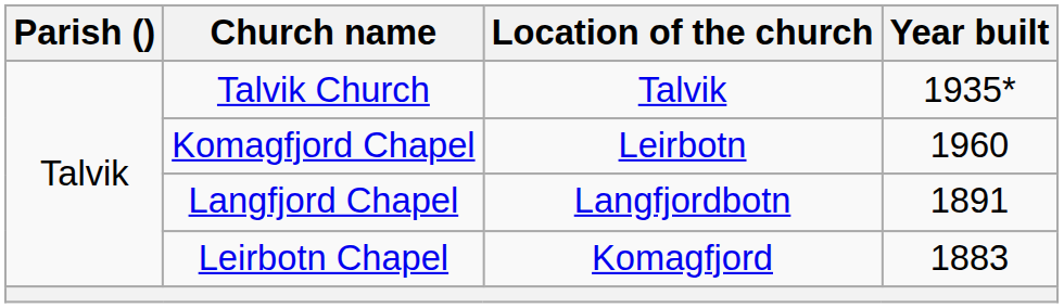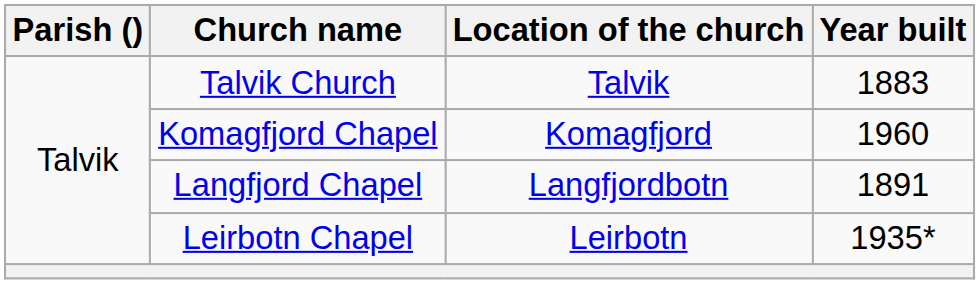 <table class="wikitable" style="text-align:center">
 <tr>
 <th>Parish ()</th>
 <th>Church name</th>
 <th>Location of the church</th>
 <th>Year built</th>
 </tr>
 <tr>
 <td rowspan="4">Talvik</td>
 <td><a href='#'>Talvik Church</a></td>
 <td><a href='#'>Talvik</a></td>
-<td>1935*</td>
+<td>1883</td>
 </tr>
 <tr>
 <td><a href='#'>Komagfjord Chapel</a></td>
-<td><a href='#'>Leirbotn</a></td>
+<td><a href='#'>Komagfjord</a></td>
 <td>1960</td>
 </tr>
 <tr>
 <td><a href='#'>Langfjord Chapel</a></td>
 <td><a href='#'>Langfjordbotn</a></td>
 <td>1891</td>
 </tr>
 <tr>
 <td><a href='#'>Leirbotn Chapel</a></td>
-<td><a href='#'>Komagfjord</a></td>
-<td>1883</td>
+<td><a href='#'>Leirbotn</a></td>
+<td>1935*</td>
 </tr>
 <tr>
 <th colspan="4"></th>
 </tr>
 </table>
